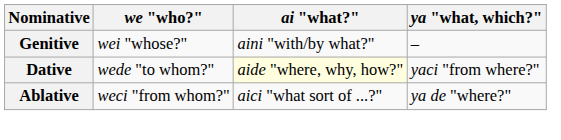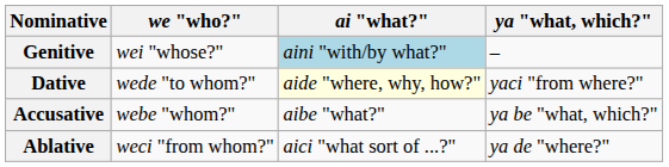 <table class="wikitable">
 <tr>
 <th>Nominative</th>
 <th><em>we</em> "who?"</th>
 <th><em>ai</em> "what?"</th>
 <th><em>ya</em> "what, which?"</th>
 </tr>
 <tr>
 <th>Genitive</th>
 <td><em>wei</em> "whose?"</td>
-<td><em>aini</em> "with/by what?"</td>
+<td style="background: lightblue;"><em>aini</em> "with/by what?"</td>
 <td>–</td>
 </tr>
 <tr>
 <th>Dative</th>
 <td><em>wede</em> "to whom?"</td>
 <td style="background: lightyellow;"><em>aide</em> "where, why, how?"</td>
 <td><em>yaci</em> "from where?"</td>
 </tr>
 <tr>
+<th>Accusative</th>
+<td><em>webe</em> "whom?"</td>
+<td><em>aibe</em> "what?"</td>
+<td><em>ya be</em> "what, which?"</td>
+</tr>
+<tr>
 <th>Ablative</th>
 <td><em>weci</em> "from whom?"</td>
 <td><em>aici</em> "what sort of ...?"</td>
 <td><em>ya de</em> "where?"</td>
 </tr>
 </table>
